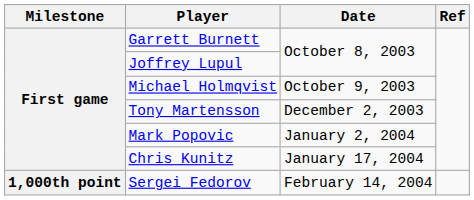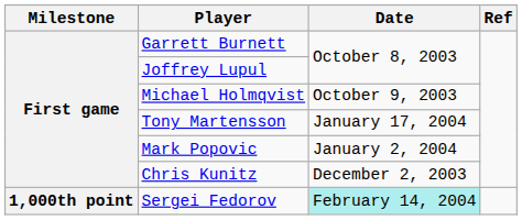 <table class="wikitable">
 <tr>
 <th scope="col">Milestone</th>
 <th scope="col">Player</th>
 <th scope="col">Date</th>
 <th scope="col">Ref</th>
 </tr>
 <tr>
 <th rowspan=6>First game</th>
 <td><a href='#'>Garrett Burnett</a></td>
 <td rowspan=2>October 8, 2003</td>
 <td rowspan=6></td>
 </tr>
 <tr>
 <td><a href='#'>Joffrey Lupul</a></td>
 </tr>
 <tr>
 <td><a href='#'>Michael Holmqvist</a></td>
 <td>October 9, 2003</td>
 </tr>
 <tr>
 <td><a href='#'>Tony Martensson</a></td>
-<td>December 2, 2003</td>
+<td>January 17, 2004</td>
 </tr>
 <tr>
 <td><a href='#'>Mark Popovic</a></td>
 <td>January 2, 2004</td>
 </tr>
 <tr>
 <td><a href='#'>Chris Kunitz</a></td>
-<td>January 17, 2004</td>
+<td>December 2, 2003</td>
 </tr>
 <tr>
 <th>1,000th point</th>
 <td><a href='#'>Sergei Fedorov</a></td>
-<td>February 14, 2004</td>
+<td style="background: paleturquoise;">February 14, 2004</td>
 <td></td>
 </tr>
 </table>
